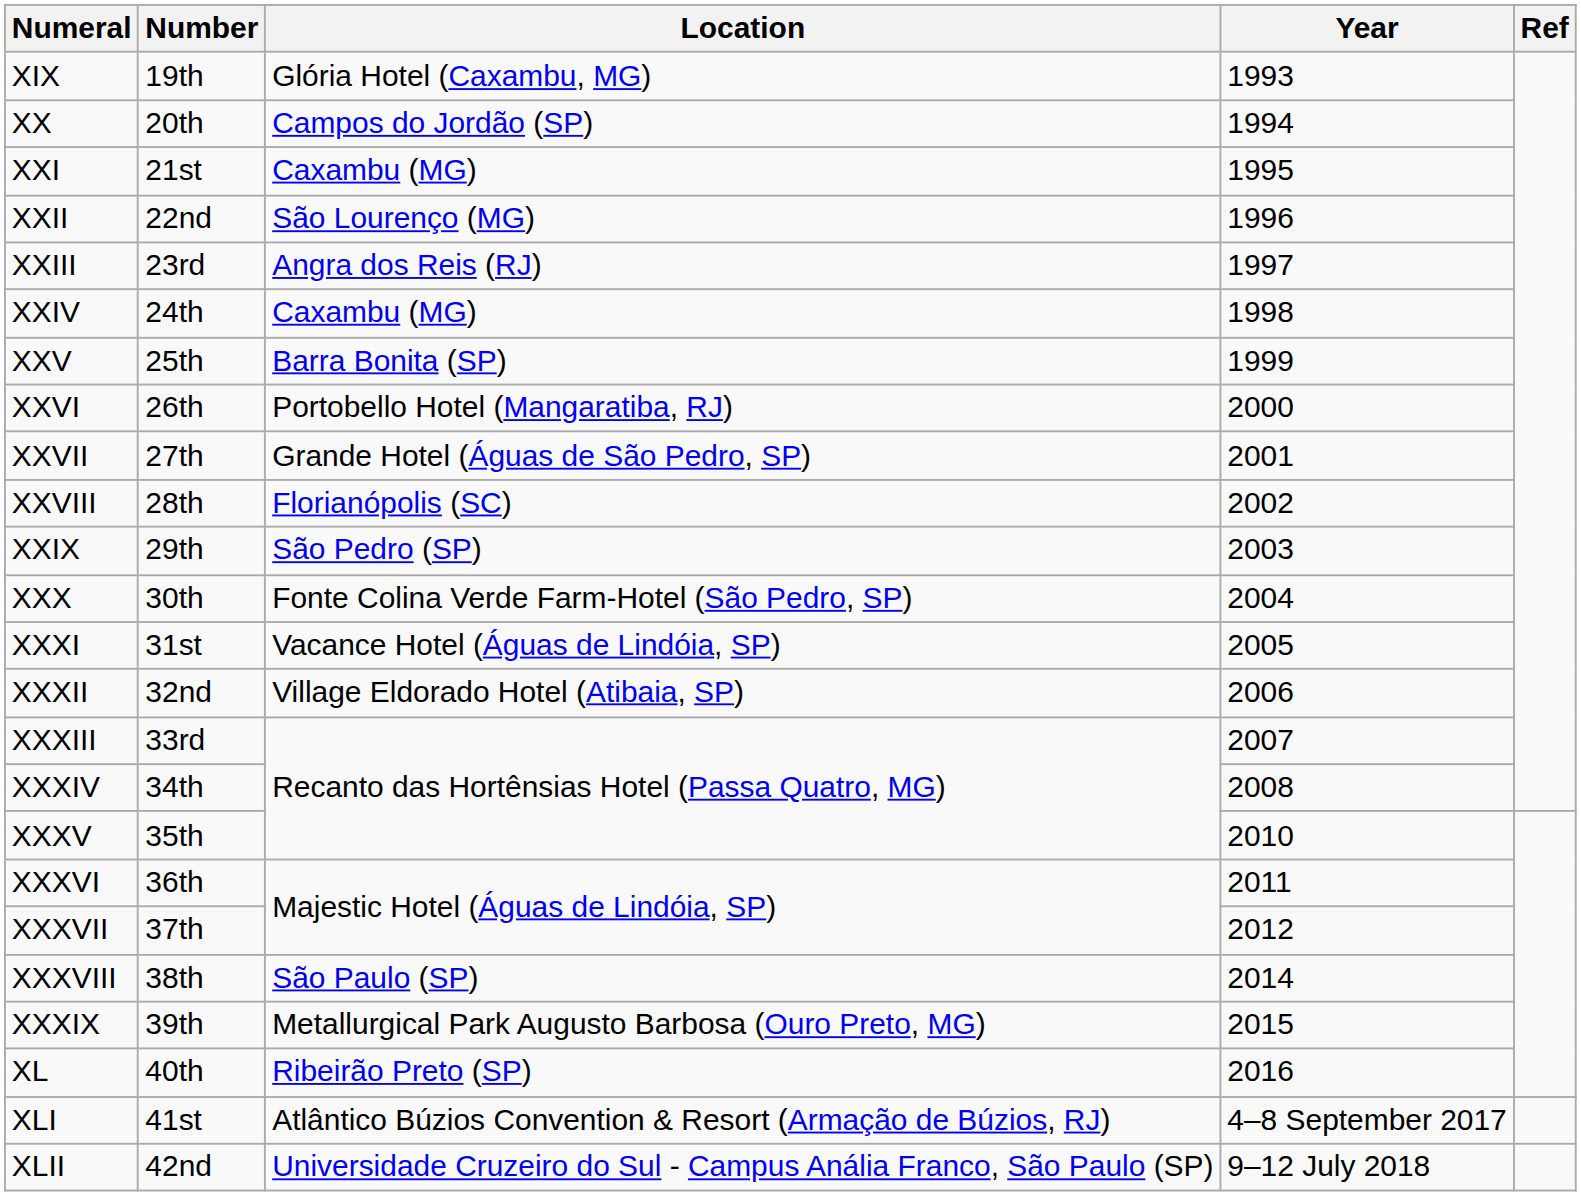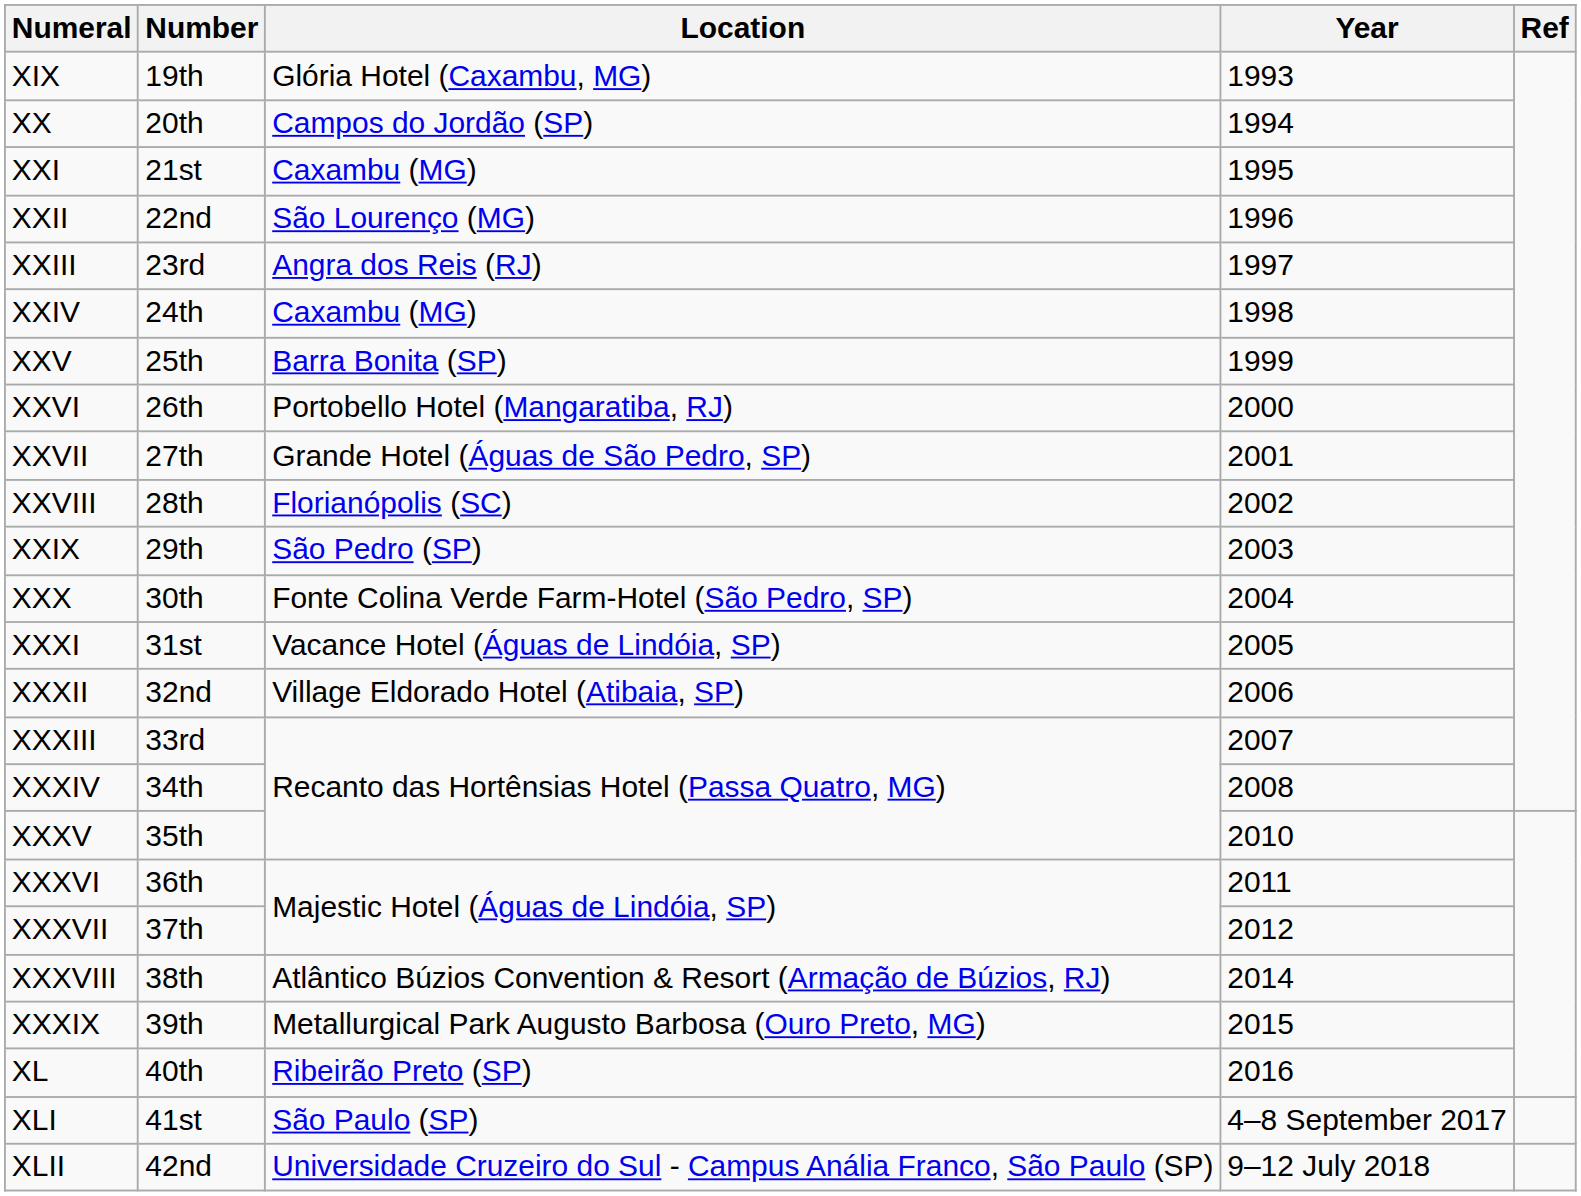 <table class="wikitable">
 <tr>
 <th>Numeral</th>
 <th>Number</th>
 <th>Location</th>
 <th>Year</th>
 <th>Ref</th>
 </tr>
 <tr>
 <td>XIX</td>
 <td>19th</td>
 <td>Glória Hotel (<a href='#'>Caxambu</a>, <a href='#'>MG</a>)</td>
 <td>1993</td>
 <td rowspan="16"></td>
 </tr>
 <tr>
 <td>XX</td>
 <td>20th</td>
 <td><a href='#'>Campos do Jordão</a> (<a href='#'>SP</a>)</td>
 <td>1994</td>
 </tr>
 <tr>
 <td>XXI</td>
 <td>21st</td>
 <td><a href='#'>Caxambu</a> (<a href='#'>MG</a>)</td>
 <td>1995</td>
 </tr>
 <tr>
 <td>XXII</td>
 <td>22nd</td>
 <td><a href='#'>São Lourenço</a> (<a href='#'>MG</a>)</td>
 <td>1996</td>
 </tr>
 <tr>
 <td>XXIII</td>
 <td>23rd</td>
 <td><a href='#'>Angra dos Reis</a> (<a href='#'>RJ</a>)</td>
 <td>1997</td>
 </tr>
 <tr>
 <td>XXIV</td>
 <td>24th</td>
 <td><a href='#'>Caxambu</a> (<a href='#'>MG</a>)</td>
 <td>1998</td>
 </tr>
 <tr>
 <td>XXV</td>
 <td>25th</td>
 <td><a href='#'>Barra Bonita</a> (<a href='#'>SP</a>)</td>
 <td>1999</td>
 </tr>
 <tr>
 <td>XXVI</td>
 <td>26th</td>
 <td>Portobello Hotel (<a href='#'>Mangaratiba</a>, <a href='#'>RJ</a>)</td>
 <td>2000</td>
 </tr>
 <tr>
 <td>XXVII</td>
 <td>27th</td>
 <td>Grande Hotel (<a href='#'>Águas de São Pedro</a>, <a href='#'>SP</a>)</td>
 <td>2001</td>
 </tr>
 <tr>
 <td>XXVIII</td>
 <td>28th</td>
 <td><a href='#'>Florianópolis</a> (<a href='#'>SC</a>)</td>
 <td>2002</td>
 </tr>
 <tr>
 <td>XXIX</td>
 <td>29th</td>
 <td><a href='#'>São Pedro</a> (<a href='#'>SP</a>)</td>
 <td>2003</td>
 </tr>
 <tr>
 <td>XXX</td>
 <td>30th</td>
 <td>Fonte Colina Verde Farm-Hotel (<a href='#'>São Pedro</a>, <a href='#'>SP</a>)</td>
 <td>2004</td>
 </tr>
 <tr>
 <td>XXXI</td>
 <td>31st</td>
 <td>Vacance Hotel (<a href='#'>Águas de Lindóia</a>, <a href='#'>SP</a>)</td>
 <td>2005</td>
 </tr>
 <tr>
 <td>XXXII</td>
 <td>32nd</td>
 <td>Village Eldorado Hotel (<a href='#'>Atibaia</a>, <a href='#'>SP</a>)</td>
 <td>2006</td>
 </tr>
 <tr>
 <td>XXXIII</td>
 <td>33rd</td>
 <td rowspan="3">Recanto das Hortênsias Hotel (<a href='#'>Passa Quatro</a>, <a href='#'>MG</a>)</td>
 <td>2007</td>
 </tr>
 <tr>
 <td>XXXIV</td>
 <td>34th</td>
 <td>2008</td>
 </tr>
 <tr>
 <td>XXXV</td>
 <td>35th</td>
 <td>2010</td>
 <td rowspan="6"></td>
 </tr>
 <tr>
 <td>XXXVI</td>
 <td>36th</td>
 <td rowspan="2">Majestic Hotel (<a href='#'>Águas de Lindóia</a>, <a href='#'>SP</a>)</td>
 <td>2011</td>
 </tr>
 <tr>
 <td>XXXVII</td>
 <td>37th</td>
 <td>2012</td>
 </tr>
 <tr>
 <td>XXXVIII</td>
 <td>38th</td>
-<td><a href='#'>São Paulo</a> (<a href='#'>SP</a>)</td>
+<td>Atlântico Búzios Convention & Resort (<a href='#'>Armação de Búzios</a>, <a href='#'>RJ</a>)</td>
 <td>2014</td>
 </tr>
 <tr>
 <td>XXXIX</td>
 <td>39th</td>
 <td>Metallurgical Park Augusto Barbosa (<a href='#'>Ouro Preto</a>, <a href='#'>MG</a>)</td>
 <td>2015</td>
 </tr>
 <tr>
 <td>XL</td>
 <td>40th</td>
 <td><a href='#'>Ribeirão Preto</a> (<a href='#'>SP</a>)</td>
 <td>2016</td>
 </tr>
 <tr>
 <td>XLI</td>
 <td>41st</td>
-<td>Atlântico Búzios Convention & Resort (<a href='#'>Armação de Búzios</a>, <a href='#'>RJ</a>)</td>
+<td><a href='#'>São Paulo</a> (<a href='#'>SP</a>)</td>
 <td>4–8 September 2017</td>
 <td></td>
 </tr>
 <tr>
 <td>XLII</td>
 <td>42nd</td>
 <td><a href='#'>Universidade Cruzeiro do Sul</a> - <a href='#'>Campus Anália Franco</a>, <a href='#'>São Paulo</a> (SP)</td>
 <td>9–12 July 2018</td>
 <td></td>
 </tr>
 </table>
